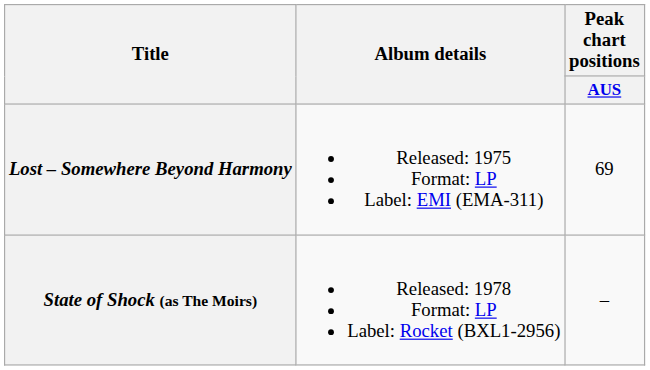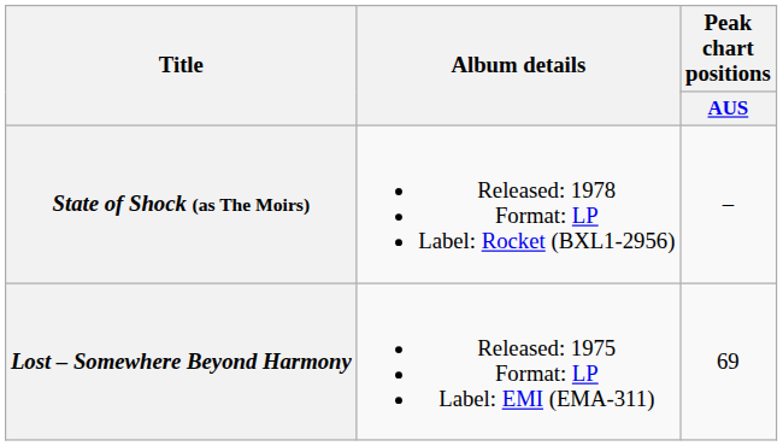 <table class="wikitable plainrowheaders" style="text-align:center">
 <tr>
 <th scope="col" rowspan="2">Title</th>
 <th scope="col" rowspan="2">Album details</th>
 <th scope="col" colspan="1">Peak chart positions</th>
 </tr>
 <tr>
 <th scope="col" style="width:3em; font-size:90%"><a href='#'>AUS</a><br></th>
 </tr>
 <tr>
+<th scope="row"><em>State of Shock</em> <small>(as The Moirs)</small></th>
+<td><br><ul><li>Released: 1978</li><li>Format: <a href='#'>LP</a></li><li>Label: <a href='#'>Rocket</a> (BXL1-2956)</li></ul></td>
+<td>–</td>
+</tr>
+<tr>
 <th scope="row"><em>Lost – Somewhere Beyond Harmony</em></th>
 <td><br><ul><li>Released: 1975</li><li>Format: <a href='#'>LP</a></li><li>Label: <a href='#'>EMI</a> (EMA-311)</li></ul></td>
 <td>69</td>
 </tr>
-<tr>
-<th scope="row"><em>State of Shock</em> <small>(as The Moirs)</small></th>
-<td><br><ul><li>Released: 1978</li><li>Format: <a href='#'>LP</a></li><li>Label: <a href='#'>Rocket</a> (BXL1-2956)</li></ul></td>
-<td>–</td>
-</tr>
 </table>
